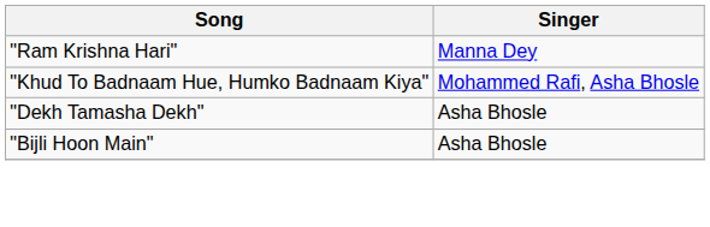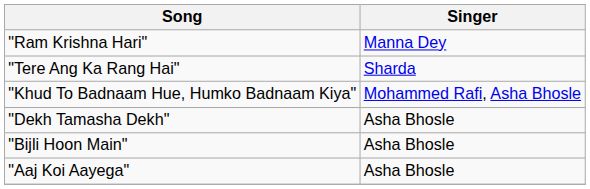 <table class="wikitable">
 <tr>
 <th>Song</th>
 <th>Singer</th>
 </tr>
 <tr>
 <td>"Ram Krishna Hari"</td>
 <td><a href='#'>Manna Dey</a></td>
+</tr>
+<tr>
+<td>"Tere Ang Ka Rang Hai"</td>
+<td><a href='#'>Sharda</a></td>
 </tr>
 <tr>
 <td>"Khud To Badnaam Hue, Humko Badnaam Kiya"</td>
 <td><a href='#'>Mohammed Rafi</a>, <a href='#'>Asha Bhosle</a></td>
 </tr>
 <tr>
 <td>"Dekh Tamasha Dekh"</td>
 <td>Asha Bhosle</td>
 </tr>
 <tr>
 <td>"Bijli Hoon Main"</td>
 <td>Asha Bhosle</td>
 </tr>
 <tr>
+<td>"Aaj Koi Aayega"</td>
+<td>Asha Bhosle</td>
+</tr>
+<tr>
 </tr>
 </table>
